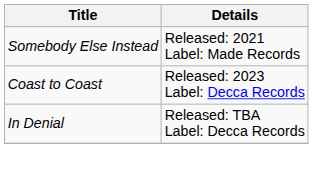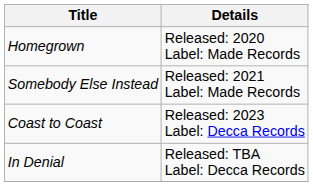 <table class="wikitable">
 <tr>
 <th>Title</th>
 <th>Details</th>
+</tr>
+<tr>
+<td><em>Homegrown</em></td>
+<td>Released: 2020<br>Label: Made Records</td>
 </tr>
 <tr>
 <td><em>Somebody Else Instead</em></td>
 <td>Released: 2021<br>Label: Made Records</td>
 </tr>
 <tr>
 <td><em>Coast to Coast</em></td>
 <td>Released: 2023<br>Label: <a href='#'>Decca Records</a></td>
 </tr>
 <tr>
 <td><em>In Denial</em></td>
 <td>Released: TBA<br>Label: Decca Records</td>
 </tr>
 <tr>
 </tr>
 </table>
